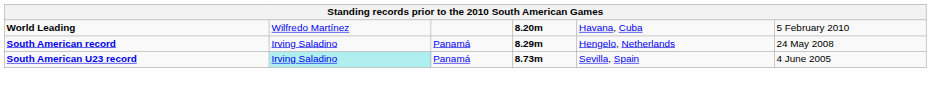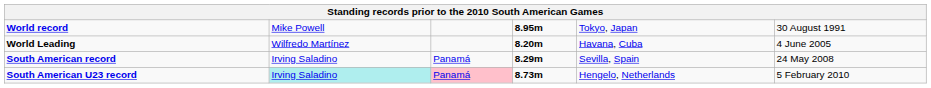 <table class="wikitable" width=75%>
 <tr>
 <th colspan="6">Standing records prior to the 2010 South American Games</th>
+</tr>
+<tr>
+<td><strong><a href='#'>World record</a></strong></td>
+<td><a href='#'>Mike Powell</a></td>
+<td align=left></td>
+<td><strong>8.95m</strong></td>
+<td><a href='#'>Tokyo</a>, <a href='#'>Japan</a></td>
+<td>30 August 1991</td>
 </tr>
 <tr>
 <td><strong>World Leading</strong></td>
 <td><a href='#'>Wilfredo Martínez</a></td>
 <td align=left></td>
 <td><strong>8.20m</strong></td>
 <td><a href='#'>Havana</a>, <a href='#'>Cuba</a></td>
-<td>5 February 2010</td>
+<td>4 June 2005</td>
 </tr>
 <tr>
 <td><strong><a href='#'>South American record</a></strong></td>
 <td><a href='#'>Irving Saladino</a></td>
 <td align=left> <a href='#'>Panamá</a></td>
 <td><strong>8.29m</strong></td>
-<td><a href='#'>Hengelo</a>, <a href='#'>Netherlands</a></td>
+<td><a href='#'>Sevilla</a>, <a href='#'>Spain</a></td>
 <td>24 May 2008</td>
 </tr>
 <tr>
 <td><strong><a href='#'>South American U23 record</a></strong></td>
 <td style="background: paleturquoise;"><a href='#'>Irving Saladino</a></td>
-<td align=left> <a href='#'>Panamá</a></td>
+<td align=left style="background: pink;"> <a href='#'>Panamá</a></td>
 <td><strong>8.73m</strong></td>
-<td><a href='#'>Sevilla</a>, <a href='#'>Spain</a></td>
-<td>4 June 2005</td>
+<td><a href='#'>Hengelo</a>, <a href='#'>Netherlands</a></td>
+<td>5 February 2010</td>
 </tr>
 </table>
